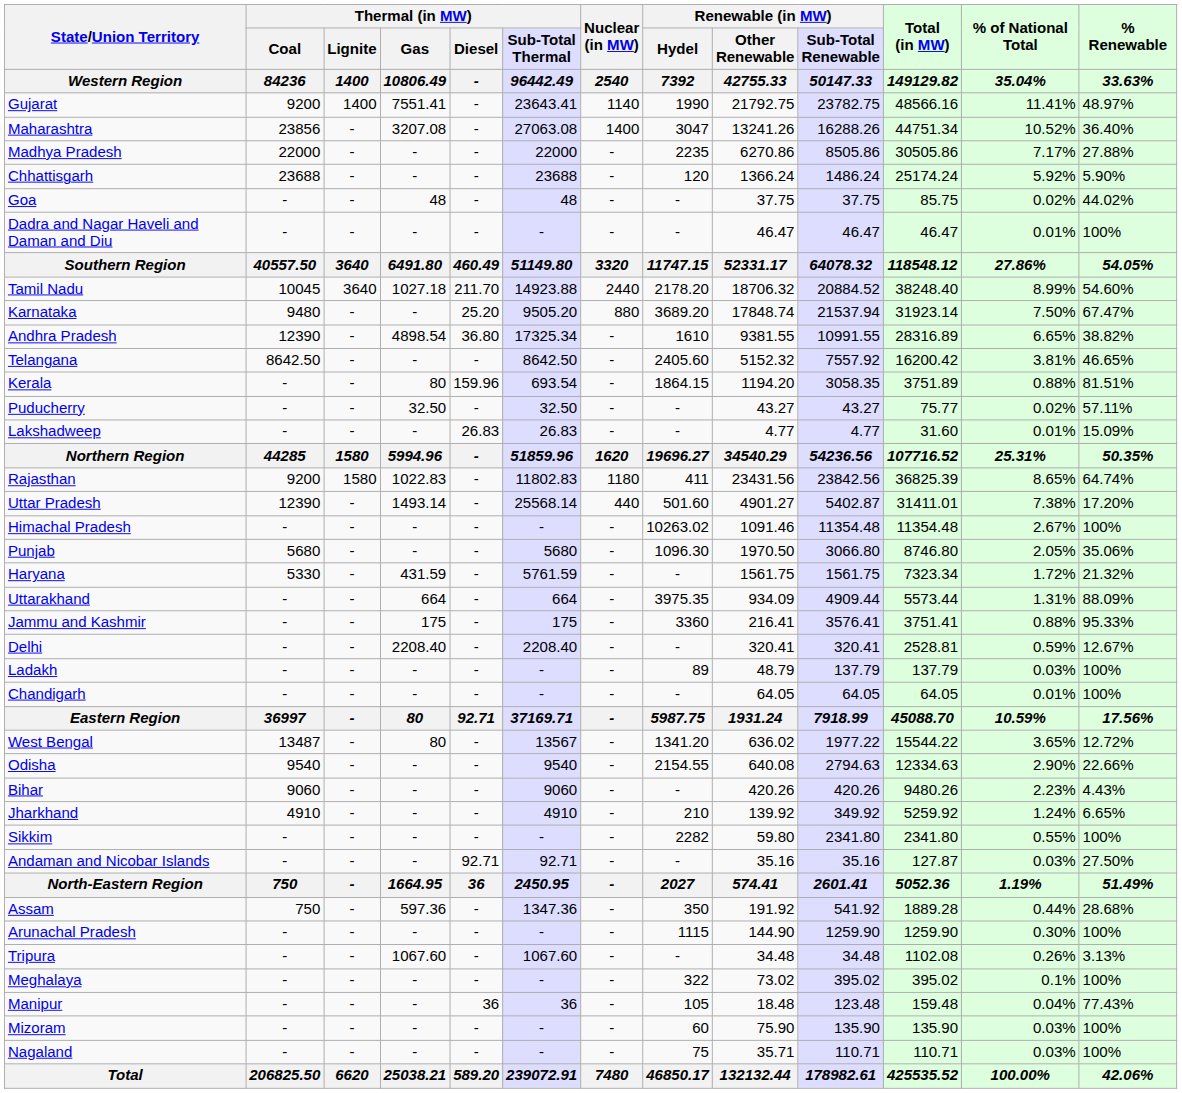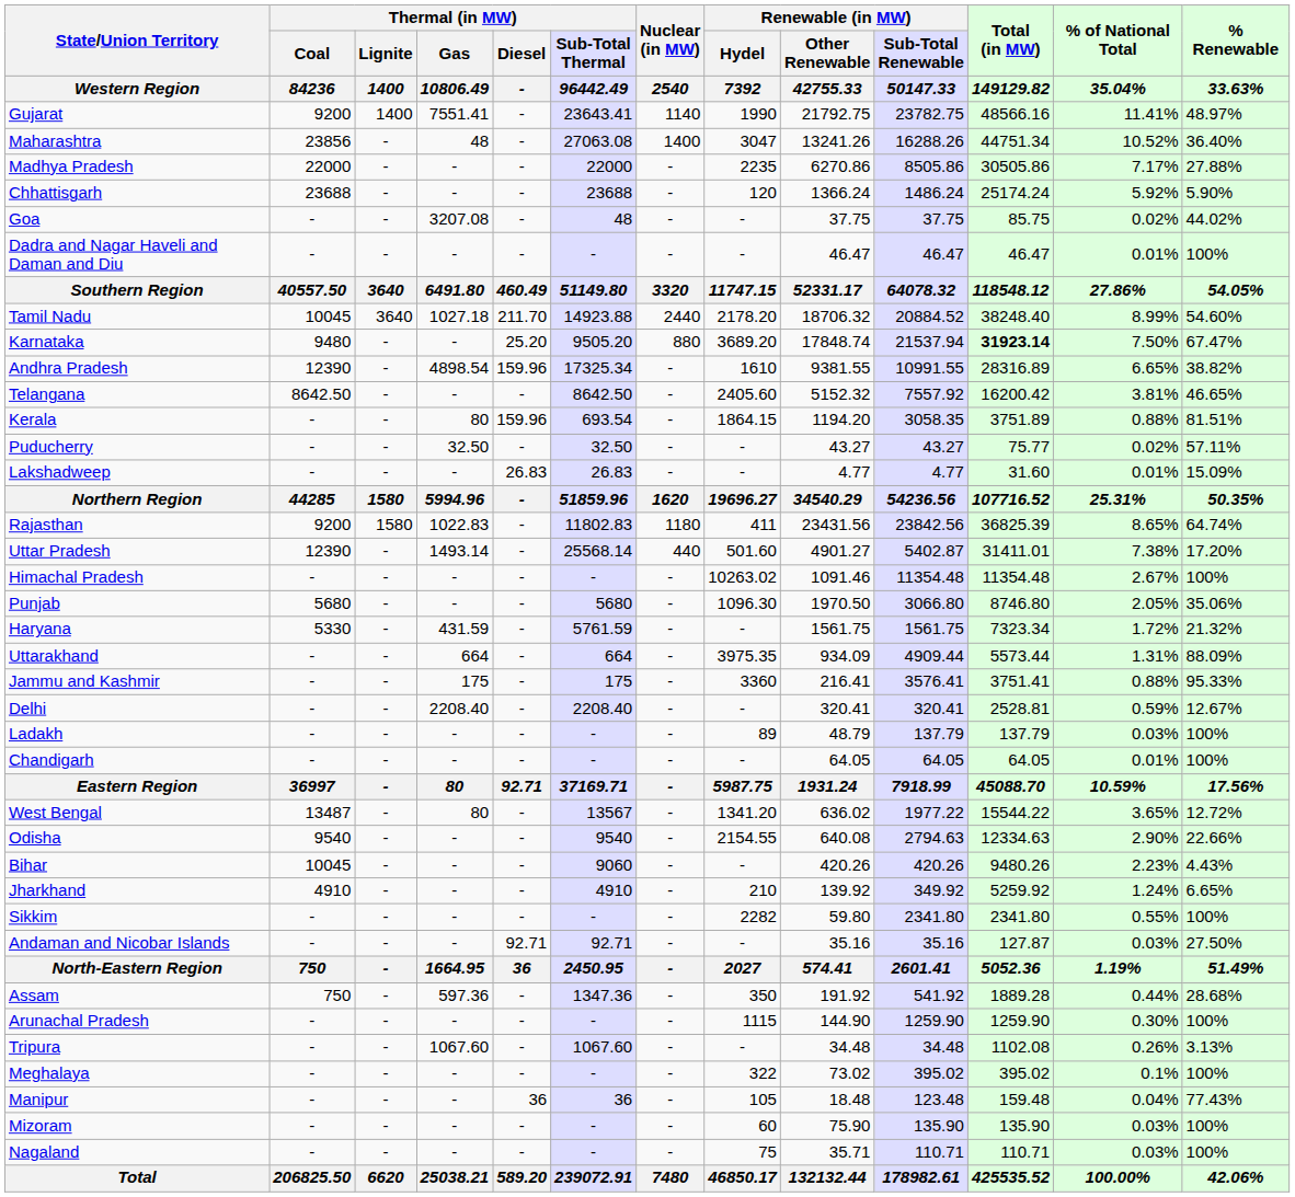 <table class="wikitable sortable">
 <tr>
 <th rowspan="2"><a href='#'>State</a>/<a href='#'>Union Territory</a></th>
 <th ! colspan="5">Thermal (in <a href='#'>MW</a>)</th>
 <th ! rowspan="2">Nuclear<br>(in <a href='#'>MW</a>)</th>
 <th ! colspan="3">Renewable (in <a href='#'>MW</a>)</th>
 <th ! rowspan="2" style="background-color: #dfd;">Total<br>(in <a href='#'>MW</a>)</th>
 <th ! rowspan="2" style="background-color: #dfd;">% of National Total</th>
 <th ! rowspan="2" style="background-color: #dfd;">% Renewable</th>
 </tr>
 <tr>
 <th>Coal</th>
 <th>Lignite</th>
 <th>Gas</th>
 <th>Diesel</th>
 <th style="background-color: #ddf;">Sub-Total<br>Thermal</th>
 <th>Hydel</th>
 <th>Other<br>Renewable</th>
 <th style="background-color: #ddf;">Sub-Total<br>Renewable</th>
 </tr>
 <tr>
 <th><em>Western Region</em></th>
 <th><em>84236</em></th>
 <th><em>1400</em></th>
 <th><em>10806.49</em></th>
 <th><em>-</em></th>
 <th style="background-color: #ddf;"><em>96442.49</em></th>
 <th><em>2540</em></th>
 <th><em>7392</em></th>
 <th><em>42755.33</em></th>
 <th style="background-color: #ddf;"><em>50147.33</em></th>
 <th style="background-color: #dfd;"><em>149129.82</em></th>
 <th style="background-color: #dfd;"><em>35.04%</em></th>
 <th style="background-color: #dfd;"><em>33.63%</em></th>
 </tr>
 <tr>
 <td><a href='#'>Gujarat</a></td>
 <td align="right">9200</td>
 <td align="right">1400</td>
 <td align="right">7551.41</td>
 <td align="center">-</td>
 <td style="background-color: #ddf;" align="right">23643.41</td>
 <td align="right">1140</td>
 <td align="right">1990</td>
 <td align="right">21792.75</td>
 <td style="background-color: #ddf;" align="right">23782.75</td>
 <td style="background-color: #dfd;" align="right">48566.16</td>
 <td style="background-color: #dfd;" align="right">11.41%</td>
 <td style="background-color: #dfd;">48.97%</td>
 </tr>
 <tr>
 <td><a href='#'>Maharashtra</a></td>
 <td align="right">23856</td>
 <td align="center">-</td>
-<td align="right">3207.08</td>
+<td align="right">48</td>
 <td align="center">-</td>
 <td style="background-color: #ddf;" align="right">27063.08</td>
 <td align="right">1400</td>
 <td align="right">3047</td>
 <td align="right">13241.26</td>
 <td style="background-color: #ddf;" align="right">16288.26</td>
 <td style="background-color: #dfd;" align="right">44751.34</td>
 <td style="background-color: #dfd;" align="right">10.52%</td>
 <td style="background-color: #dfd;">36.40%</td>
 </tr>
 <tr>
 <td><a href='#'>Madhya Pradesh</a></td>
 <td align="right">22000</td>
 <td align="center">-</td>
 <td align="center">-</td>
 <td align="center">-</td>
 <td style="background-color: #ddf;" align="right">22000</td>
 <td align="center">-</td>
 <td align="right">2235</td>
 <td align="right">6270.86</td>
 <td style="background-color: #ddf;" align="right">8505.86</td>
 <td style="background-color: #dfd;" align="right">30505.86</td>
 <td style="background-color: #dfd;" align="right">7.17%</td>
 <td style="background-color: #dfd;">27.88%</td>
 </tr>
 <tr>
 <td><a href='#'>Chhattisgarh</a></td>
 <td align="right">23688</td>
 <td align="center">-</td>
 <td align="center">-</td>
 <td align="center">-</td>
 <td style="background-color: #ddf;" align="right">23688</td>
 <td align="center">-</td>
 <td align="right">120</td>
 <td align="right">1366.24</td>
 <td style="background-color: #ddf;" align="right">1486.24</td>
 <td style="background-color: #dfd;" align="right">25174.24</td>
 <td style="background-color: #dfd;" align="right">5.92%</td>
 <td style="background-color: #dfd;">5.90%</td>
 </tr>
 <tr>
 <td><a href='#'>Goa</a></td>
 <td align="center">-</td>
 <td align="center">-</td>
-<td align="right">48</td>
+<td align="right">3207.08</td>
 <td align="center">-</td>
 <td style="background-color: #ddf;" align="right">48</td>
 <td align="center">-</td>
 <td align="center">-</td>
 <td align="right">37.75</td>
 <td style="background-color: #ddf;" align="right">37.75</td>
 <td style="background-color: #dfd;" align="right">85.75</td>
 <td style="background-color: #dfd;" align="right">0.02%</td>
 <td style="background-color: #dfd;">44.02%</td>
 </tr>
 <tr>
 <td><a href='#'>Dadra and Nagar Haveli and Daman and Diu</a></td>
 <td align="center">-</td>
 <td align="center">-</td>
 <td align="center">-</td>
 <td align="center">-</td>
 <td style="background-color: #ddf;" align="center">-</td>
 <td align="center">-</td>
 <td align="center">-</td>
 <td align="right">46.47</td>
 <td style="background-color: #ddf;" align="right">46.47</td>
 <td style="background-color: #dfd;" align="right">46.47</td>
 <td style="background-color: #dfd;" align="right">0.01%</td>
 <td style="background-color: #dfd;">100%</td>
 </tr>
 <tr>
 <th><em>Southern Region</em></th>
 <th><em>40557.50</em></th>
 <th><em>3640</em></th>
 <th><em>6491.80</em></th>
 <th><em>460.49</em></th>
 <th style="background-color: #ddf;"><em>51149.80</em></th>
 <th><em>3320</em></th>
 <th><em>11747.15</em></th>
 <th><em>52331.17</em></th>
 <th style="background-color: #ddf;"><em>64078.32</em></th>
 <th style="background-color: #dfd;"><em>118548.12</em></th>
 <th style="background-color: #dfd;"><em>27.86%</em></th>
 <th style="background-color: #dfd;"><em>54.05%</em></th>
 </tr>
 <tr>
 <td><a href='#'>Tamil Nadu</a></td>
 <td align="right">10045</td>
 <td align="right">3640</td>
 <td align="right">1027.18</td>
 <td align="right">211.70</td>
 <td style="background-color: #ddf;" align="right">14923.88</td>
 <td align="right">2440</td>
 <td align="right">2178.20</td>
 <td align="right">18706.32</td>
 <td style="background-color: #ddf;" align="right">20884.52</td>
 <td style="background-color: #dfd;" align="right">38248.40</td>
 <td style="background-color: #dfd;" align="right">8.99%</td>
 <td style="background-color: #dfd;">54.60%</td>
 </tr>
 <tr>
 <td><a href='#'>Karnataka</a></td>
 <td align="right">9480</td>
 <td align="center">-</td>
 <td align="center">-</td>
 <td align="right">25.20</td>
 <td style="background-color: #ddf;" align="right">9505.20</td>
 <td align="right">880</td>
 <td align="right">3689.20</td>
 <td align="right">17848.74</td>
 <td style="background-color: #ddf;" align="right">21537.94</td>
-<td style="background-color: #dfd;" align="right">31923.14</td>
+<td style="background-color: #dfd;" align="right"><strong>31923.14</strong></td>
 <td style="background-color: #dfd;" align="right">7.50%</td>
 <td style="background-color: #dfd;">67.47%</td>
 </tr>
 <tr>
 <td><a href='#'>Andhra Pradesh</a></td>
 <td align="right">12390</td>
 <td align="center">-</td>
 <td align="right">4898.54</td>
-<td align="right">36.80</td>
+<td align="right">159.96</td>
 <td style="background-color: #ddf;" align="right">17325.34</td>
 <td align="center">-</td>
 <td align="right">1610</td>
 <td align="right">9381.55</td>
 <td style="background-color: #ddf;" align="right">10991.55</td>
 <td style="background-color: #dfd;" align="right">28316.89</td>
 <td style="background-color: #dfd;" align="right">6.65%</td>
 <td style="background-color: #dfd;">38.82%</td>
 </tr>
 <tr>
 <td><a href='#'>Telangana</a></td>
 <td align="right">8642.50</td>
 <td align="center">-</td>
 <td align="center">-</td>
 <td align="center">-</td>
 <td style="background-color: #ddf;" align="right">8642.50</td>
 <td align="center">-</td>
 <td align="right">2405.60</td>
 <td align="right">5152.32</td>
 <td style="background-color: #ddf;" align="right">7557.92</td>
 <td style="background-color: #dfd;" align="right">16200.42</td>
 <td style="background-color: #dfd;" align="right">3.81%</td>
 <td style="background-color: #dfd;">46.65%</td>
 </tr>
 <tr>
 <td><a href='#'>Kerala</a></td>
 <td align="center">-</td>
 <td align="center">-</td>
 <td align="right">80</td>
 <td align="right">159.96</td>
 <td style="background-color: #ddf;" align="right">693.54</td>
 <td align="center">-</td>
 <td align="right">1864.15</td>
 <td align="right">1194.20</td>
 <td style="background-color: #ddf;" align="right">3058.35</td>
 <td style="background-color: #dfd;" align="right">3751.89</td>
 <td style="background-color: #dfd;" align="right">0.88%</td>
 <td style="background-color: #dfd;">81.51%</td>
 </tr>
 <tr>
 <td><a href='#'>Puducherry</a></td>
 <td align="center">-</td>
 <td align="center">-</td>
 <td align="right">32.50</td>
 <td align="center">-</td>
 <td style="background-color: #ddf;" align="right">32.50</td>
 <td align="center">-</td>
 <td align="center">-</td>
 <td align="right">43.27</td>
 <td style="background-color: #ddf;" align="right">43.27</td>
 <td style="background-color: #dfd;" align="right">75.77</td>
 <td style="background-color: #dfd;" align="right">0.02%</td>
 <td style="background-color: #dfd;">57.11%</td>
 </tr>
 <tr>
 <td><a href='#'>Lakshadweep</a></td>
 <td align="center">-</td>
 <td align="center">-</td>
 <td align="center">-</td>
 <td align="right">26.83</td>
 <td style="background-color: #ddf;" align="right">26.83</td>
 <td align="center">-</td>
 <td align="center">-</td>
 <td align="right">4.77</td>
 <td style="background-color: #ddf;" align="right">4.77</td>
 <td style="background-color: #dfd;" align="right">31.60</td>
 <td style="background-color: #dfd;" align="right">0.01%</td>
 <td style="background-color: #dfd;">15.09%</td>
 </tr>
 <tr>
 <th><em>Northern Region</em></th>
 <th><em>44285</em></th>
 <th><em>1580</em></th>
 <th><em>5994.96</em></th>
 <th><em>-</em></th>
 <th style="background-color: #ddf;"><em>51859.96</em></th>
 <th><em>1620</em></th>
 <th><em>19696.27</em></th>
 <th><em>34540.29</em></th>
 <th style="background-color: #ddf;"><em>54236.56</em></th>
 <th style="background-color: #dfd;"><em>107716.52</em></th>
 <th style="background-color: #dfd;"><em>25.31%</em></th>
 <th style="background-color: #dfd;"><em>50.35%</em></th>
 </tr>
 <tr>
 <td><a href='#'>Rajasthan</a></td>
 <td align="right">9200</td>
 <td align="right">1580</td>
 <td align="right">1022.83</td>
 <td align="center">-</td>
 <td style="background-color: #ddf;" align="right">11802.83</td>
 <td align="right">1180</td>
 <td align="right">411</td>
 <td align="right">23431.56</td>
 <td style="background-color: #ddf;" align="right">23842.56</td>
 <td style="background-color: #dfd;" align="right">36825.39</td>
 <td style="background-color: #dfd;" align="right">8.65%</td>
 <td style="background-color: #dfd;">64.74%</td>
 </tr>
 <tr>
 <td><a href='#'>Uttar Pradesh</a></td>
 <td align="right">12390</td>
 <td align="center">-</td>
 <td align="right">1493.14</td>
 <td align="center">-</td>
 <td style="background-color: #ddf;" align="right">25568.14</td>
 <td align="right">440</td>
 <td align="right">501.60</td>
 <td align="right">4901.27</td>
 <td style="background-color: #ddf;" align="right">5402.87</td>
 <td style="background-color: #dfd;" align="right">31411.01</td>
 <td style="background-color: #dfd;" align="right">7.38%</td>
 <td style="background-color: #dfd;">17.20%</td>
 </tr>
 <tr>
 <td><a href='#'>Himachal Pradesh</a></td>
 <td align="center">-</td>
 <td align="center">-</td>
 <td align="center">-</td>
 <td align="center">-</td>
 <td style="background-color: #ddf;" align="center">-</td>
 <td align="center">-</td>
 <td align="right">10263.02</td>
 <td align="right">1091.46</td>
 <td style="background-color: #ddf;" align="right">11354.48</td>
 <td style="background-color: #dfd;" align="right">11354.48</td>
 <td style="background-color: #dfd;" align="right">2.67%</td>
 <td style="background-color: #dfd;">100%</td>
 </tr>
 <tr>
 <td><a href='#'>Punjab</a></td>
 <td align="right">5680</td>
 <td align="center">-</td>
 <td align="center">-</td>
 <td align="center">-</td>
 <td style="background-color: #ddf;" align="right">5680</td>
 <td align="center">-</td>
 <td align="right">1096.30</td>
 <td align="right">1970.50</td>
 <td style="background-color: #ddf;" align="right">3066.80</td>
 <td style="background-color: #dfd;" align="right">8746.80</td>
 <td style="background-color: #dfd;" align="right">2.05%</td>
 <td style="background-color: #dfd;">35.06%</td>
 </tr>
 <tr>
 <td><a href='#'>Haryana</a></td>
 <td align="right">5330</td>
 <td align="center">-</td>
 <td align="right">431.59</td>
 <td align="center">-</td>
 <td style="background-color: #ddf;" align="right">5761.59</td>
 <td align="center">-</td>
 <td align="center">-</td>
 <td align="right">1561.75</td>
 <td style="background-color: #ddf;" align="right">1561.75</td>
 <td style="background-color: #dfd;" align="right">7323.34</td>
 <td style="background-color: #dfd;" align="right">1.72%</td>
 <td style="background-color: #dfd;">21.32%</td>
 </tr>
 <tr>
 <td><a href='#'>Uttarakhand</a></td>
 <td align="center">-</td>
 <td align="center">-</td>
 <td align="right">664</td>
 <td align="center">-</td>
 <td style="background-color: #ddf;" align="right">664</td>
 <td align="center">-</td>
 <td align="right">3975.35</td>
 <td align="right">934.09</td>
 <td style="background-color: #ddf;" align="right">4909.44</td>
 <td style="background-color: #dfd;" align="right">5573.44</td>
 <td style="background-color: #dfd;" align="right">1.31%</td>
 <td style="background-color: #dfd;">88.09%</td>
 </tr>
 <tr>
 <td><a href='#'>Jammu and Kashmir</a></td>
 <td align="center">-</td>
 <td align="center">-</td>
 <td align="right">175</td>
 <td align="center">-</td>
 <td style="background-color: #ddf;" align="right">175</td>
 <td align="center">-</td>
 <td align="right">3360</td>
 <td align="right">216.41</td>
 <td style="background-color: #ddf;" align="right">3576.41</td>
 <td style="background-color: #dfd;" align="right">3751.41</td>
 <td style="background-color: #dfd;" align="right">0.88%</td>
 <td style="background-color: #dfd;">95.33%</td>
 </tr>
 <tr>
 <td><a href='#'>Delhi</a></td>
 <td align="center">-</td>
 <td align="center">-</td>
 <td align="right">2208.40</td>
 <td align="center">-</td>
 <td style="background-color: #ddf;" align="right">2208.40</td>
 <td align="center">-</td>
 <td align="center">-</td>
 <td align="right">320.41</td>
 <td style="background-color: #ddf;" align="right">320.41</td>
 <td style="background-color: #dfd;" align="right">2528.81</td>
 <td style="background-color: #dfd;" align="right">0.59%</td>
 <td style="background-color: #dfd;">12.67%</td>
 </tr>
 <tr>
 <td><a href='#'>Ladakh</a></td>
 <td align="center">-</td>
 <td align="center">-</td>
 <td align="center">-</td>
 <td align="center">-</td>
 <td style="background-color: #ddf;" align="center">-</td>
 <td align="center">-</td>
 <td align="right">89</td>
 <td align="right">48.79</td>
 <td style="background-color: #ddf;" align="right">137.79</td>
 <td style="background-color: #dfd;" align="right">137.79</td>
 <td style="background-color: #dfd;" align="right">0.03%</td>
 <td style="background-color: #dfd;">100%</td>
 </tr>
 <tr>
 <td><a href='#'>Chandigarh</a></td>
 <td align="center">-</td>
 <td align="center">-</td>
 <td align="center">-</td>
 <td align="center">-</td>
 <td style="background-color: #ddf;" align="center">-</td>
 <td align="center">-</td>
 <td align="center">-</td>
 <td align="right">64.05</td>
 <td style="background-color: #ddf;" align="right">64.05</td>
 <td style="background-color: #dfd;" align="right">64.05</td>
 <td style="background-color: #dfd;" align="right">0.01%</td>
 <td style="background-color: #dfd;">100%</td>
 </tr>
 <tr>
 <th><em>Eastern Region</em></th>
 <th><em>36997</em></th>
 <th><em>-</em></th>
 <th><em>80</em></th>
 <th><em>92.71</em></th>
 <th style="background-color: #ddf;"><em>37169.71</em></th>
 <th><em>-</em></th>
 <th><em>5987.75</em></th>
 <th><em>1931.24</em></th>
 <th style="background-color: #ddf;"><em>7918.99</em></th>
 <th style="background-color: #dfd;"><em>45088.70</em></th>
 <th style="background-color: #dfd;"><em>10.59%</em></th>
 <th style="background-color: #dfd;"><em>17.56%</em></th>
 </tr>
 <tr>
 <td><a href='#'>West Bengal</a></td>
 <td align="right">13487</td>
 <td align="center">-</td>
 <td align="right">80</td>
 <td align="center">-</td>
 <td style="background-color: #ddf;" align="right">13567</td>
 <td align="center">-</td>
 <td align="right">1341.20</td>
 <td align="right">636.02</td>
 <td style="background-color: #ddf;" align="right">1977.22</td>
 <td style="background-color: #dfd;" align="right">15544.22</td>
 <td style="background-color: #dfd;" align="right">3.65%</td>
 <td style="background-color: #dfd;">12.72%</td>
 </tr>
 <tr>
 <td><a href='#'>Odisha</a></td>
 <td align="right">9540</td>
 <td align="center">-</td>
 <td align="center">-</td>
 <td align="center">-</td>
 <td style="background-color: #ddf;" align="right">9540</td>
 <td align="center">-</td>
 <td align="right">2154.55</td>
 <td align="right">640.08</td>
 <td style="background-color: #ddf;" align="right">2794.63</td>
 <td style="background-color: #dfd;" align="right">12334.63</td>
 <td style="background-color: #dfd;" align="right">2.90%</td>
 <td style="background-color: #dfd;">22.66%</td>
 </tr>
 <tr>
 <td><a href='#'>Bihar</a></td>
-<td align="right">9060</td>
+<td align="right">10045</td>
 <td align="center">-</td>
 <td align="center">-</td>
 <td align="center">-</td>
 <td style="background-color: #ddf;" align="right">9060</td>
 <td align="center">-</td>
 <td align="center">-</td>
 <td align="right">420.26</td>
 <td style="background-color: #ddf;" align="right">420.26</td>
 <td style="background-color: #dfd;" align="right">9480.26</td>
 <td style="background-color: #dfd;" align="right">2.23%</td>
 <td style="background-color: #dfd;">4.43%</td>
 </tr>
 <tr>
 <td><a href='#'>Jharkhand</a></td>
 <td align="right">4910</td>
 <td align="center">-</td>
 <td align="center">-</td>
 <td align="center">-</td>
 <td style="background-color: #ddf;" align="right">4910</td>
 <td align="center">-</td>
 <td align="right">210</td>
 <td align="right">139.92</td>
 <td style="background-color: #ddf;" align="right">349.92</td>
 <td style="background-color: #dfd;" align="right">5259.92</td>
 <td style="background-color: #dfd;" align="right">1.24%</td>
 <td style="background-color: #dfd;">6.65%</td>
 </tr>
 <tr>
 <td><a href='#'>Sikkim</a></td>
 <td align="center">-</td>
 <td align="center">-</td>
 <td align="center">-</td>
 <td align="center">-</td>
 <td style="background-color: #ddf;" align="center">-</td>
 <td align="center">-</td>
 <td align="right">2282</td>
 <td align="right">59.80</td>
 <td style="background-color: #ddf;" align="right">2341.80</td>
 <td style="background-color: #dfd;" align="right">2341.80</td>
 <td style="background-color: #dfd;" align="right">0.55%</td>
 <td style="background-color: #dfd;">100%</td>
 </tr>
 <tr>
 <td><a href='#'>Andaman and Nicobar Islands</a></td>
 <td align="center">-</td>
 <td align="center">-</td>
 <td align="center">-</td>
 <td align="right">92.71</td>
 <td style="background-color: #ddf;" align="right">92.71</td>
 <td align="center">-</td>
 <td align="center">-</td>
 <td align="right">35.16</td>
 <td style="background-color: #ddf;" align="right">35.16</td>
 <td style="background-color: #dfd;" align="right">127.87</td>
 <td style="background-color: #dfd;" align="right">0.03%</td>
 <td style="background-color: #dfd;">27.50%</td>
 </tr>
 <tr>
 <th><em>North-Eastern Region</em></th>
 <th><em>750</em></th>
 <th><em>-</em></th>
 <th><em>1664.95</em></th>
 <th><em>36</em></th>
 <th style="background-color: #ddf;"><em>2450.95</em></th>
 <th><em>-</em></th>
 <th><em>2027</em></th>
 <th><em>574.41</em></th>
 <th style="background-color: #ddf;"><em>2601.41</em></th>
 <th style="background-color: #dfd;"><em>5052.36</em></th>
 <th style="background-color: #dfd;"><em>1.19%</em></th>
 <th style="background-color: #dfd;"><em>51.49%</em></th>
 </tr>
 <tr>
 <td><a href='#'>Assam</a></td>
 <td align="right">750</td>
 <td align="center">-</td>
 <td align="right">597.36</td>
 <td align="center">-</td>
 <td style="background-color: #ddf;" align="right">1347.36</td>
 <td align="center">-</td>
 <td align="right">350</td>
 <td align="right">191.92</td>
 <td style="background-color: #ddf;" align="right">541.92</td>
 <td style="background-color: #dfd;" align="right">1889.28</td>
 <td style="background-color: #dfd;" align="right">0.44%</td>
 <td style="background-color: #dfd;">28.68%</td>
 </tr>
 <tr>
 <td><a href='#'>Arunachal Pradesh</a></td>
 <td align="center">-</td>
 <td align="center">-</td>
 <td align="center">-</td>
 <td align="center">-</td>
 <td style="background-color: #ddf;" align="center">-</td>
 <td align="center">-</td>
 <td align="right">1115</td>
 <td align="right">144.90</td>
 <td style="background-color: #ddf;" align="right">1259.90</td>
 <td style="background-color: #dfd;" align="right">1259.90</td>
 <td style="background-color: #dfd;" align="right">0.30%</td>
 <td style="background-color: #dfd;">100%</td>
 </tr>
 <tr>
 <td><a href='#'>Tripura</a></td>
 <td align="center">-</td>
 <td align="center">-</td>
 <td align="right">1067.60</td>
 <td align="center">-</td>
 <td style="background-color: #ddf;" align="right">1067.60</td>
 <td align="center">-</td>
 <td align="center">-</td>
 <td align="right">34.48</td>
 <td style="background-color: #ddf;" align="right">34.48</td>
 <td style="background-color: #dfd;" align="right">1102.08</td>
 <td style="background-color: #dfd;" align="right">0.26%</td>
 <td style="background-color: #dfd;">3.13%</td>
 </tr>
 <tr>
 <td><a href='#'>Meghalaya</a></td>
 <td align="center">-</td>
 <td align="center">-</td>
 <td align="center">-</td>
 <td align="center">-</td>
 <td style="background-color: #ddf;" align="center">-</td>
 <td align="center">-</td>
 <td align="right">322</td>
 <td align="right">73.02</td>
 <td style="background-color: #ddf;" align="right">395.02</td>
 <td style="background-color: #dfd;" align="right">395.02</td>
 <td style="background-color: #dfd;" align="right">0.1%</td>
 <td style="background-color: #dfd;">100%</td>
 </tr>
 <tr>
 <td><a href='#'>Manipur</a></td>
 <td align="center">-</td>
 <td align="center">-</td>
 <td align="center">-</td>
 <td align="right">36</td>
 <td style="background-color: #ddf;" align="right">36</td>
 <td align="center">-</td>
 <td align="right">105</td>
 <td align="right">18.48</td>
 <td style="background-color: #ddf;" align="right">123.48</td>
 <td style="background-color: #dfd;" align="right">159.48</td>
 <td style="background-color: #dfd;" align="right">0.04%</td>
 <td style="background-color: #dfd;">77.43%</td>
 </tr>
 <tr>
 <td><a href='#'>Mizoram</a></td>
 <td align="center">-</td>
 <td align="center">-</td>
 <td align="center">-</td>
 <td align="center">-</td>
 <td style="background-color: #ddf;" align="center">-</td>
 <td align="center">-</td>
 <td align="right">60</td>
 <td align="right">75.90</td>
 <td style="background-color: #ddf;" align="right">135.90</td>
 <td style="background-color: #dfd;" align="right">135.90</td>
 <td style="background-color: #dfd;" align="right">0.03%</td>
 <td style="background-color: #dfd;">100%</td>
 </tr>
 <tr>
 <td><a href='#'>Nagaland</a></td>
 <td align="center">-</td>
 <td align="center">-</td>
 <td align="center">-</td>
 <td align="center">-</td>
 <td style="background-color: #ddf;" align="center">-</td>
 <td align="center">-</td>
 <td align="right">75</td>
 <td align="right">35.71</td>
 <td style="background-color: #ddf;" align="right">110.71</td>
 <td style="background-color: #dfd;" align="right">110.71</td>
 <td style="background-color: #dfd;" align="right">0.03%</td>
 <td style="background-color: #dfd;">100%</td>
 </tr>
 <tr>
 <th><em>Total</em></th>
 <th><em>206825.50</em></th>
 <th><em>6620</em></th>
 <th><em>25038.21</em></th>
 <th><em>589.20</em></th>
 <th style="background-color: #ddf;"><em>239072.91</em></th>
 <th><em>7480</em></th>
 <th><em>46850.17</em></th>
 <th><em>132132.44</em></th>
 <th style="background-color: #ddf;"><em>178982.61</em></th>
 <th style="background-color: #dfd;"><em>425535.52</em></th>
 <th style="background-color: #dfd;"><em>100.00%</em></th>
 <th style="background-color: #dfd;"><em>42.06%</em></th>
 </tr>
 </table>
